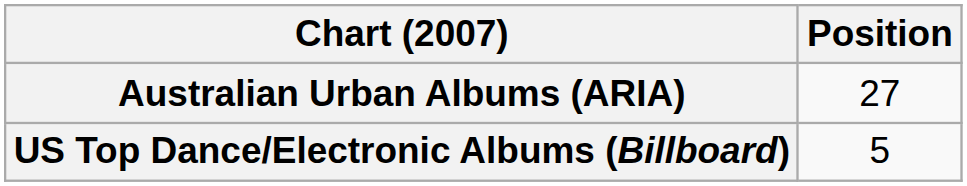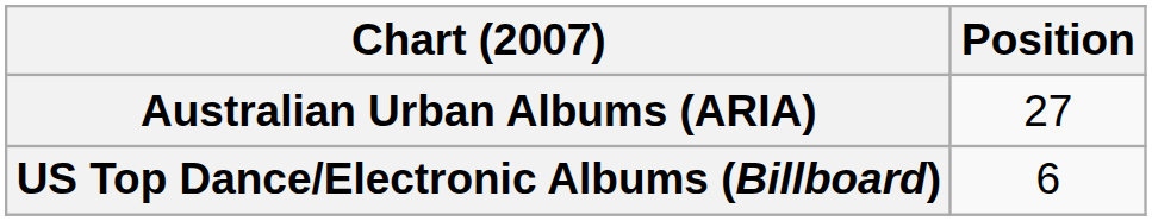 <table class="wikitable sortable plainrowheaders" style="text-align:center">
 <tr>
 <th scope="col">Chart (2007)</th>
 <th scope="col">Position</th>
 </tr>
 <tr>
 <th scope="row">Australian Urban Albums (ARIA)</th>
 <td>27</td>
 </tr>
 <tr>
 <th scope="row">US Top Dance/Electronic Albums (<em>Billboard</em>)</th>
-<td>5</td>
+<td>6</td>
 </tr>
 </table>
